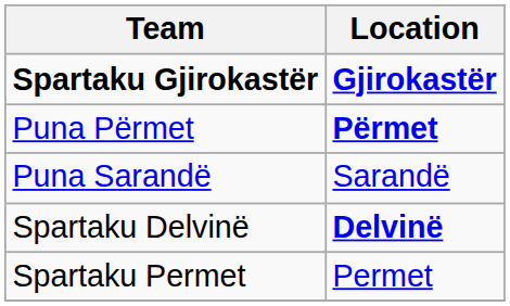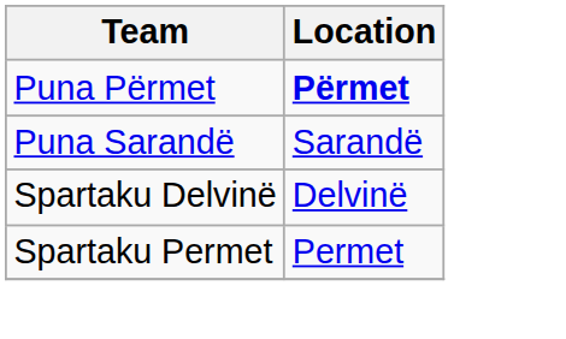 <table class="wikitable sortable">
 <tr>
 <th>Team</th>
 <th>Location</th>
-</tr>
-<tr>
-<td><strong>Spartaku Gjirokastër</strong></td>
-<td><strong><a href='#'>Gjirokastër</a></strong></td>
 </tr>
 <tr>
 <td><a href='#'>Puna Përmet</a></td>
 <td><strong><a href='#'>Përmet</a></strong></td>
 </tr>
 <tr>
 <td><a href='#'>Puna Sarandë</a></td>
 <td><a href='#'>Sarandë</a></td>
 </tr>
 <tr>
 <td>Spartaku Delvinë</td>
-<td><strong><a href='#'>Delvinë</a></strong></td>
+<td><a href='#'>Delvinë</a></td>
 </tr>
 <tr>
 <td>Spartaku Permet</td>
 <td><a href='#'>Permet</a></td>
 </tr>
 <tr>
 </tr>
 </table>
